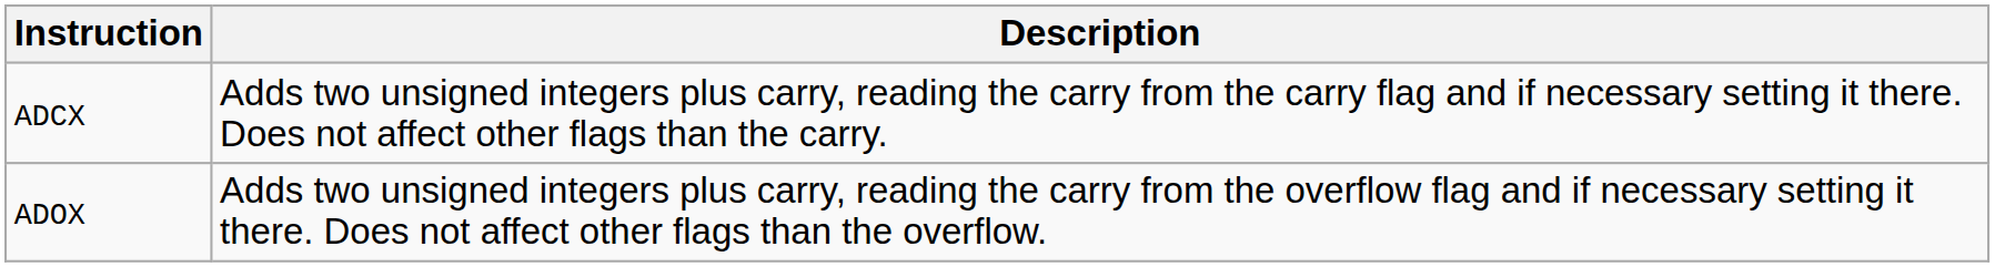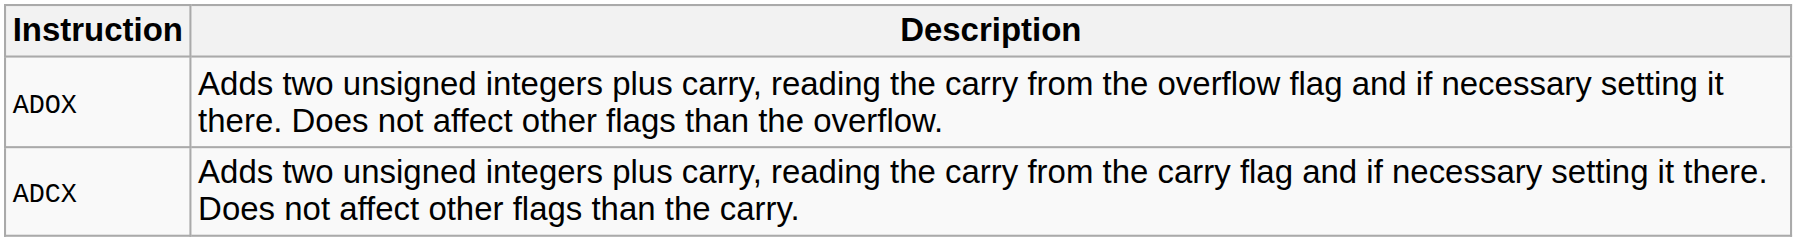 <table class="wikitable">
 <tr>
 <th>Instruction</th>
 <th>Description</th>
 </tr>
 <tr>
+<td><code>ADOX</code></td>
+<td>Adds two unsigned integers plus carry, reading the carry from the overflow flag and if necessary setting it there. Does not affect other flags than the overflow.</td>
+</tr>
+<tr>
 <td><code>ADCX</code></td>
 <td>Adds two unsigned integers plus carry, reading the carry from the carry flag and if necessary setting it there. Does not affect other flags than the carry.</td>
 </tr>
-<tr>
-<td><code>ADOX</code></td>
-<td>Adds two unsigned integers plus carry, reading the carry from the overflow flag and if necessary setting it there. Does not affect other flags than the overflow.</td>
-</tr>
 </table>
